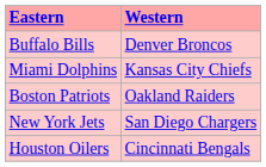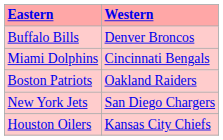 <table class="wikitable">
 <tr>
 <td style="background-color: #FFA7A7;"><strong><a href='#'>Eastern</a></strong></td>
 <td style="background-color: #FFA7A7;"><strong><a href='#'>Western</a></strong></td>
 </tr>
 <tr>
 <td style="background-color: #FFCCCC;"><a href='#'>Buffalo Bills</a></td>
 <td style="background-color: #FFCCCC;"><a href='#'>Denver Broncos</a></td>
 </tr>
 <tr>
 <td style="background-color: #FFCCCC;"><a href='#'>Miami Dolphins</a></td>
-<td style="background-color: #FFCCCC;"><a href='#'>Kansas City Chiefs</a></td>
+<td style="background-color: #FFCCCC;"><a href='#'>Cincinnati Bengals</a></td>
 </tr>
 <tr>
 <td style="background-color: #FFCCCC;"><a href='#'>Boston Patriots</a></td>
 <td style="background-color: #FFCCCC;"><a href='#'>Oakland Raiders</a></td>
 </tr>
 <tr>
 <td style="background-color: #FFCCCC;"><a href='#'>New York Jets</a></td>
 <td style="background-color: #FFCCCC;"><a href='#'>San Diego Chargers</a></td>
 </tr>
 <tr>
 <td style="background-color: #FFCCCC;"><a href='#'>Houston Oilers</a></td>
-<td style="background-color: #FFCCCC;"><a href='#'>Cincinnati Bengals</a></td>
+<td style="background-color: #FFCCCC;"><a href='#'>Kansas City Chiefs</a></td>
 </tr>
 </table>
